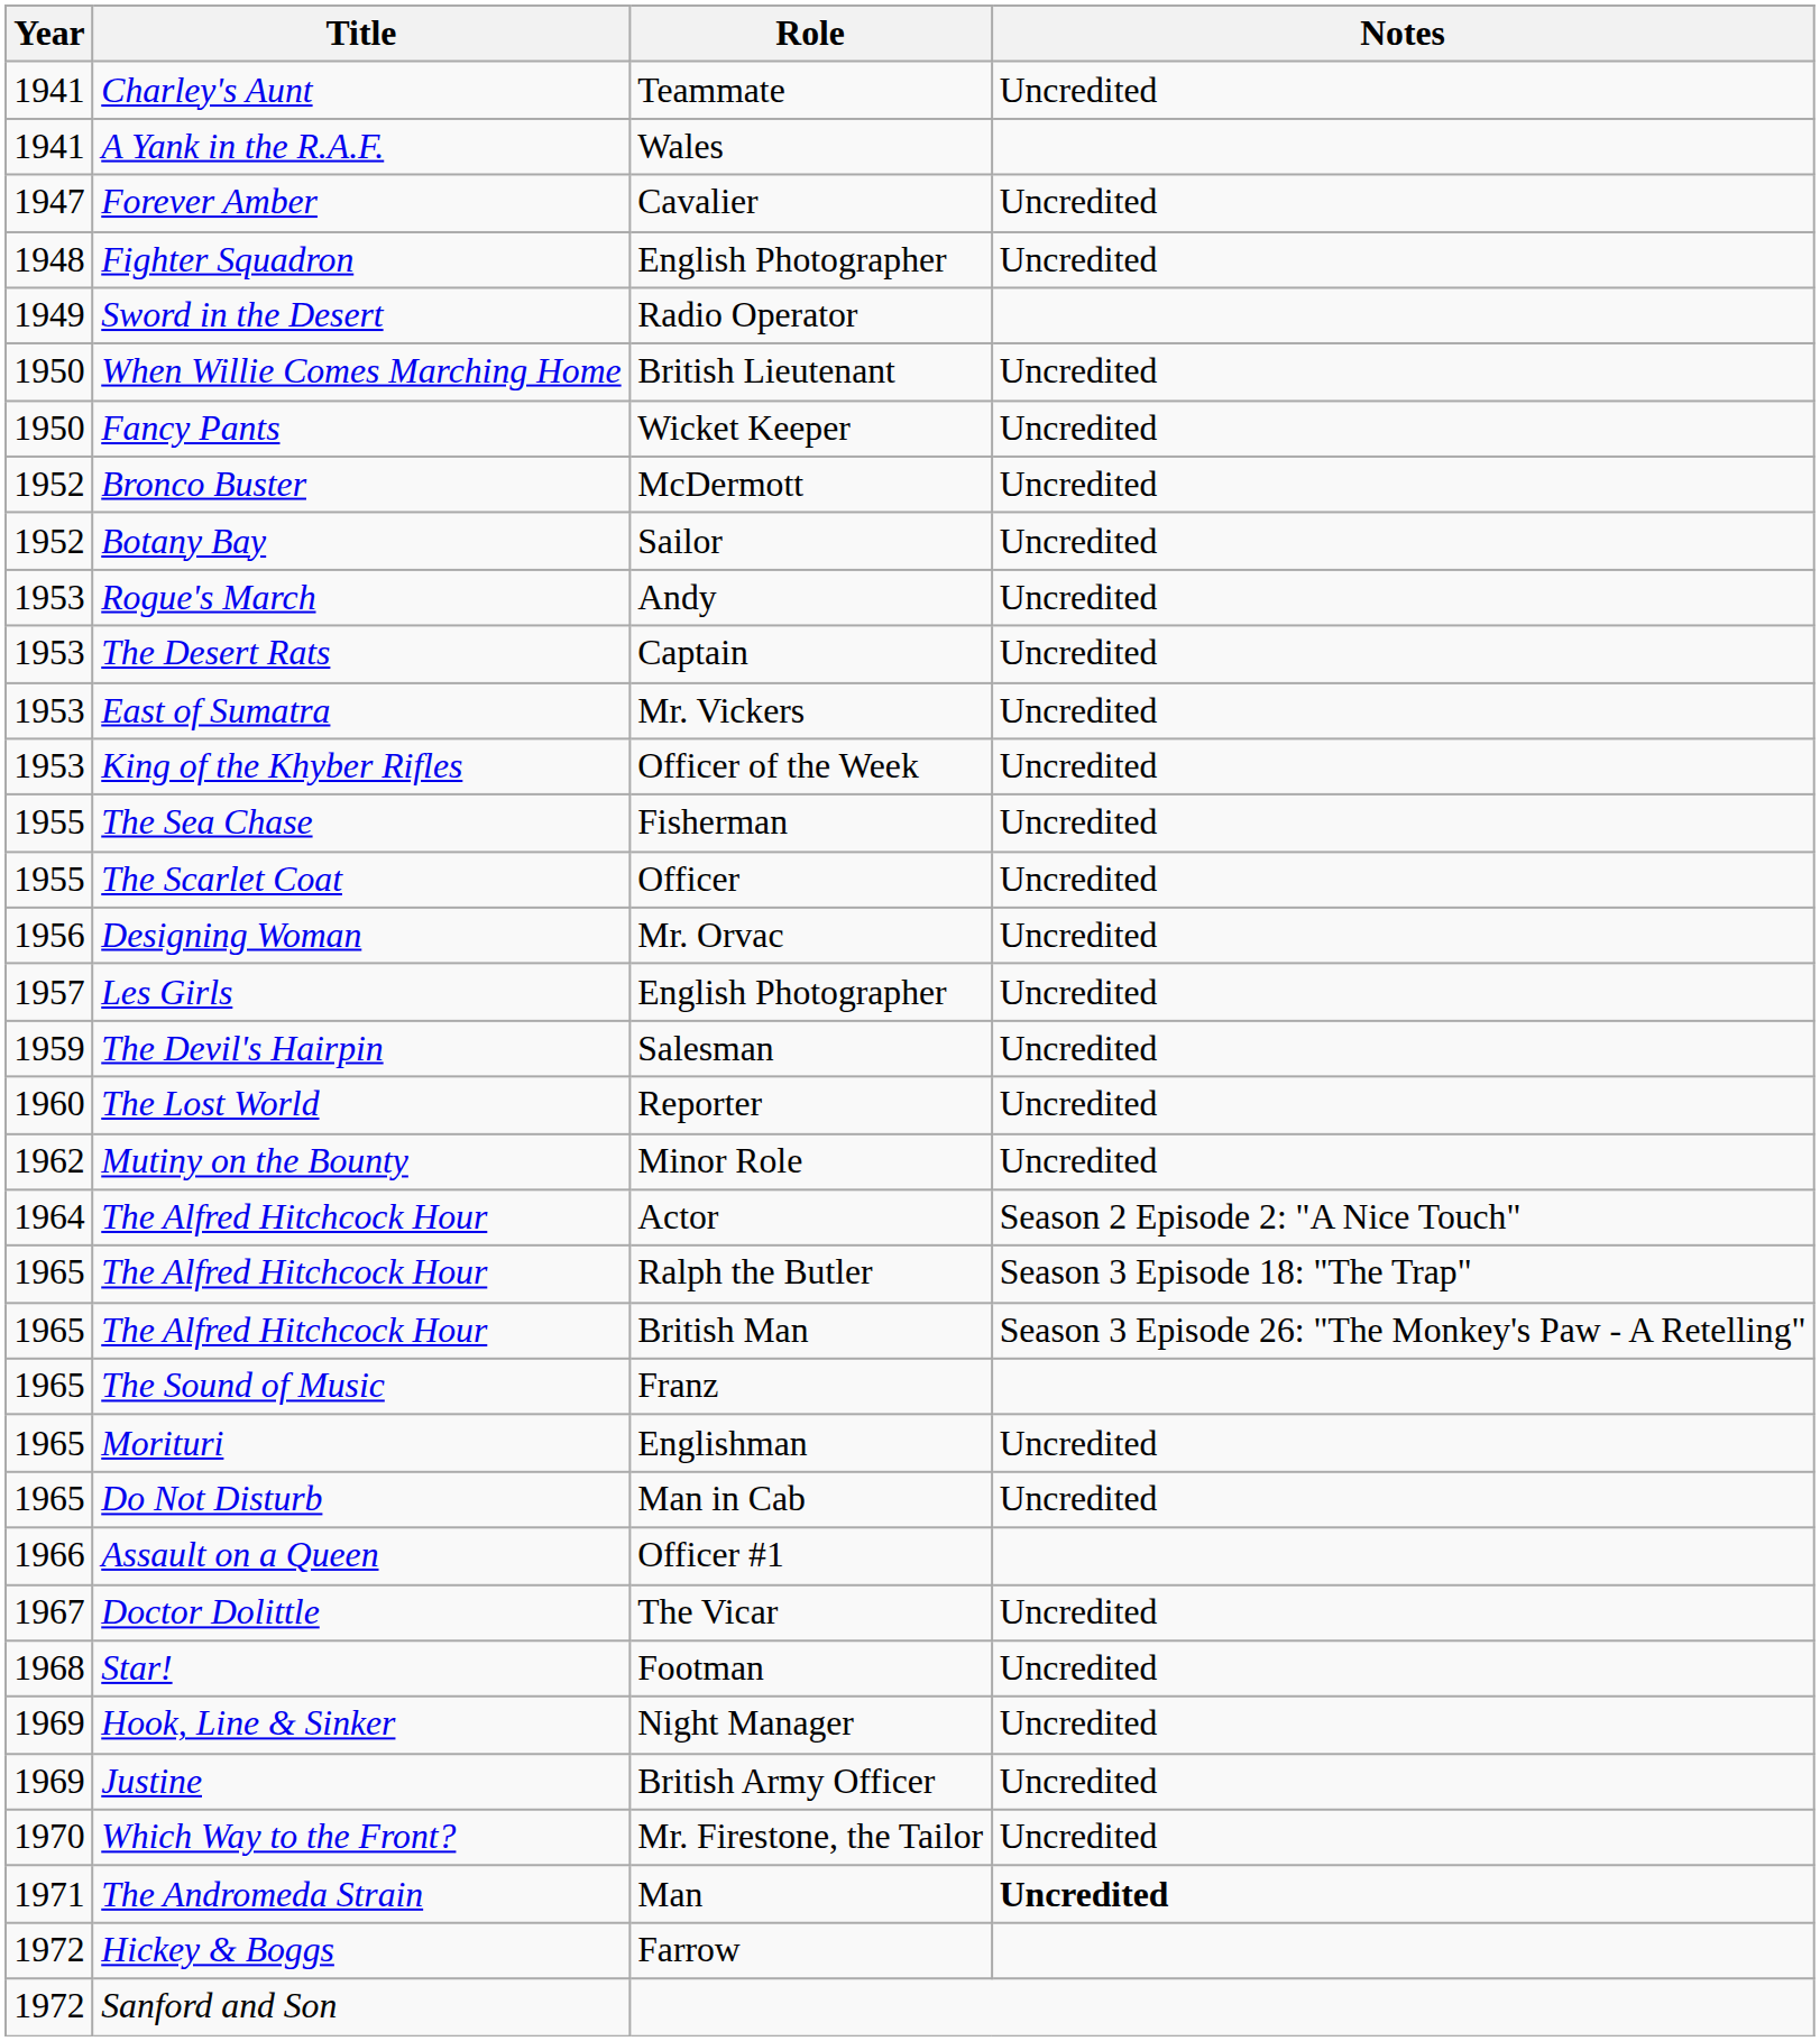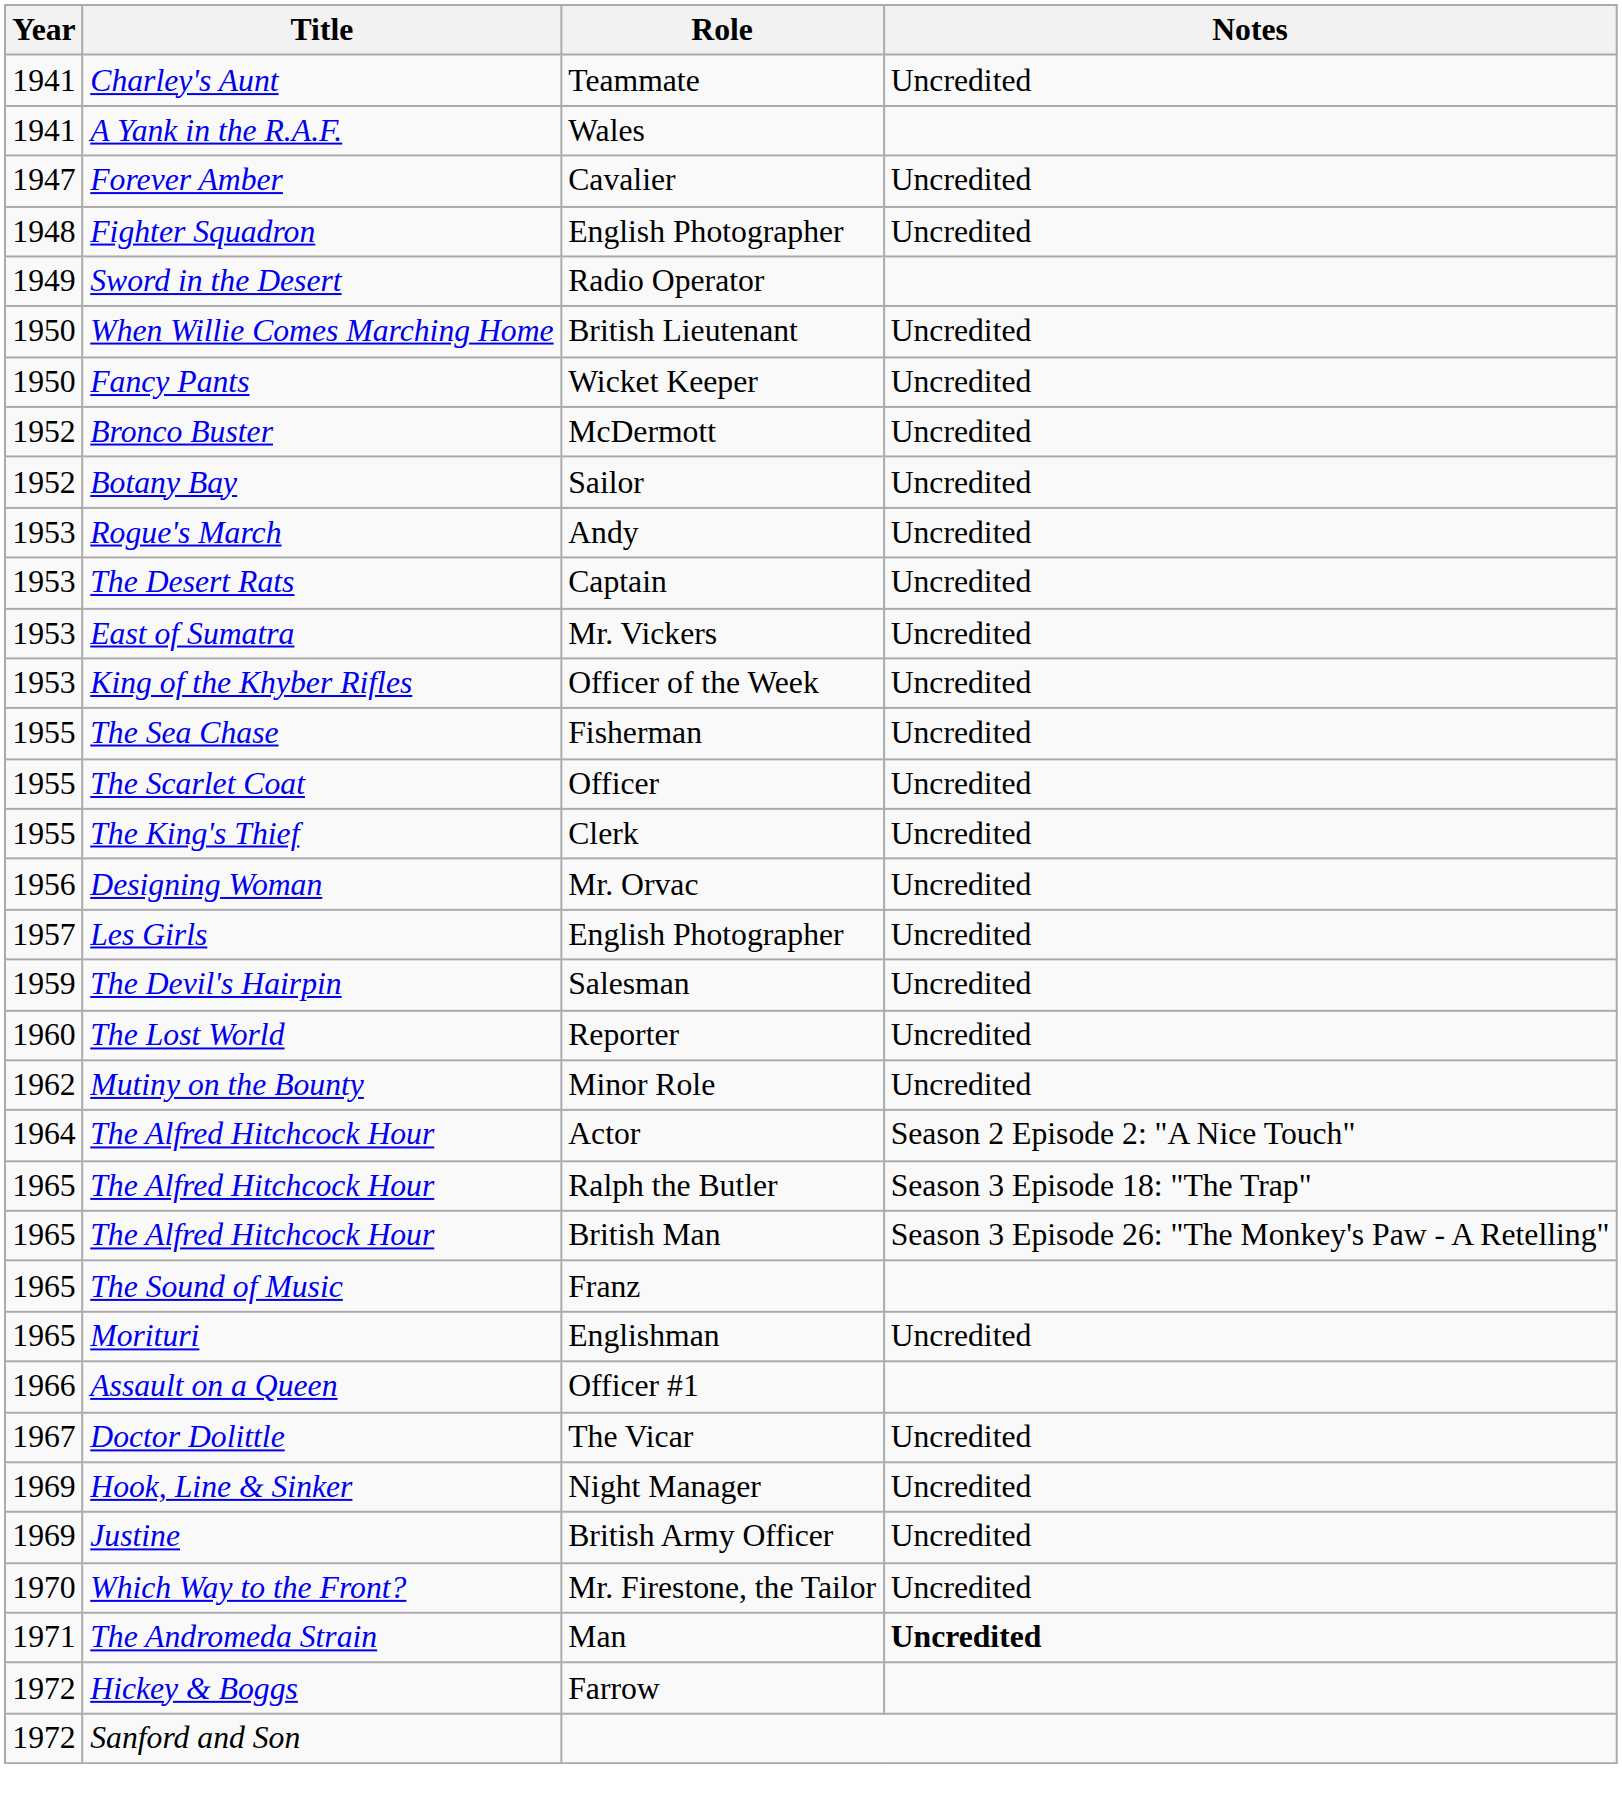 <table class="wikitable">
 <tr>
 <th>Year</th>
 <th>Title</th>
 <th>Role</th>
 <th>Notes</th>
 </tr>
 <tr>
 <td>1941</td>
 <td><em><a href='#'>Charley's Aunt</a></em></td>
 <td>Teammate</td>
 <td>Uncredited</td>
 </tr>
 <tr>
 <td>1941</td>
 <td><em><a href='#'>A Yank in the R.A.F.</a></em></td>
 <td>Wales</td>
 <td></td>
 </tr>
 <tr>
 <td>1947</td>
 <td><em><a href='#'>Forever Amber</a></em></td>
 <td>Cavalier</td>
 <td>Uncredited</td>
 </tr>
 <tr>
 <td>1948</td>
 <td><em><a href='#'>Fighter Squadron</a></em></td>
 <td>English Photographer</td>
 <td>Uncredited</td>
 </tr>
 <tr>
 <td>1949</td>
 <td><em><a href='#'>Sword in the Desert</a></em></td>
 <td>Radio Operator</td>
 <td></td>
 </tr>
 <tr>
 <td>1950</td>
 <td><em><a href='#'>When Willie Comes Marching Home</a></em></td>
 <td>British Lieutenant</td>
 <td>Uncredited</td>
 </tr>
 <tr>
 <td>1950</td>
 <td><em><a href='#'>Fancy Pants</a></em></td>
 <td>Wicket Keeper</td>
 <td>Uncredited</td>
 </tr>
 <tr>
 <td>1952</td>
 <td><em><a href='#'>Bronco Buster</a></em></td>
 <td>McDermott</td>
 <td>Uncredited</td>
 </tr>
 <tr>
 <td>1952</td>
 <td><em><a href='#'>Botany Bay</a></em></td>
 <td>Sailor</td>
 <td>Uncredited</td>
 </tr>
 <tr>
 <td>1953</td>
 <td><em><a href='#'>Rogue's March</a></em></td>
 <td>Andy</td>
 <td>Uncredited</td>
 </tr>
 <tr>
 <td>1953</td>
 <td><em><a href='#'>The Desert Rats</a></em></td>
 <td>Captain</td>
 <td>Uncredited</td>
 </tr>
 <tr>
 <td>1953</td>
 <td><em><a href='#'>East of Sumatra</a></em></td>
 <td>Mr. Vickers</td>
 <td>Uncredited</td>
 </tr>
 <tr>
 <td>1953</td>
 <td><em><a href='#'>King of the Khyber Rifles</a></em></td>
 <td>Officer of the Week</td>
 <td>Uncredited</td>
 </tr>
 <tr>
 <td>1955</td>
 <td><em><a href='#'>The Sea Chase</a></em></td>
 <td>Fisherman</td>
 <td>Uncredited</td>
 </tr>
 <tr>
 <td>1955</td>
 <td><em><a href='#'>The Scarlet Coat</a></em></td>
 <td>Officer</td>
 <td>Uncredited</td>
 </tr>
 <tr>
+<td>1955</td>
+<td><em><a href='#'>The King's Thief</a></em></td>
+<td>Clerk</td>
+<td>Uncredited</td>
+</tr>
+<tr>
 <td>1956</td>
 <td><em><a href='#'>Designing Woman</a></em></td>
 <td>Mr. Orvac</td>
 <td>Uncredited</td>
 </tr>
 <tr>
 <td>1957</td>
 <td><em><a href='#'>Les Girls</a></em></td>
 <td>English Photographer</td>
 <td>Uncredited</td>
 </tr>
 <tr>
 <td>1959</td>
 <td><em><a href='#'>The Devil's Hairpin</a></em></td>
 <td>Salesman</td>
 <td>Uncredited</td>
 </tr>
 <tr>
 <td>1960</td>
 <td><em><a href='#'>The Lost World</a></em></td>
 <td>Reporter</td>
 <td>Uncredited</td>
 </tr>
 <tr>
 <td>1962</td>
 <td><em><a href='#'>Mutiny on the Bounty</a></em></td>
 <td>Minor Role</td>
 <td>Uncredited</td>
 </tr>
 <tr>
 <td>1964</td>
 <td><em><a href='#'>The Alfred Hitchcock Hour</a></em></td>
 <td>Actor</td>
 <td>Season 2 Episode 2: "A Nice Touch"</td>
 </tr>
 <tr>
 <td>1965</td>
 <td><em><a href='#'>The Alfred Hitchcock Hour</a></em></td>
 <td>Ralph the Butler</td>
 <td>Season 3 Episode 18: "The Trap"</td>
 </tr>
 <tr>
 <td>1965</td>
 <td><em><a href='#'>The Alfred Hitchcock Hour</a></em></td>
 <td>British Man</td>
 <td>Season 3 Episode 26: "The Monkey's Paw - A Retelling"</td>
 </tr>
 <tr>
 <td>1965</td>
 <td><em><a href='#'>The Sound of Music</a></em></td>
 <td>Franz</td>
 <td></td>
 </tr>
 <tr>
 <td>1965</td>
 <td><em><a href='#'>Morituri</a></em></td>
 <td>Englishman</td>
 <td>Uncredited</td>
 </tr>
 <tr>
-<td>1965</td>
-<td><em><a href='#'>Do Not Disturb</a></em></td>
-<td>Man in Cab</td>
-<td>Uncredited</td>
-</tr>
-<tr>
 <td>1966</td>
 <td><em><a href='#'>Assault on a Queen</a></em></td>
 <td>Officer #1</td>
 <td></td>
 </tr>
 <tr>
 <td>1967</td>
 <td><em><a href='#'>Doctor Dolittle</a></em></td>
 <td>The Vicar</td>
-<td>Uncredited</td>
-</tr>
-<tr>
-<td>1968</td>
-<td><em><a href='#'>Star!</a></em></td>
-<td>Footman</td>
 <td>Uncredited</td>
 </tr>
 <tr>
 <td>1969</td>
 <td><em><a href='#'>Hook, Line & Sinker</a></em></td>
 <td>Night Manager</td>
 <td>Uncredited</td>
 </tr>
 <tr>
 <td>1969</td>
 <td><em><a href='#'>Justine</a></em></td>
 <td>British Army Officer</td>
 <td>Uncredited</td>
 </tr>
 <tr>
 <td>1970</td>
 <td><em><a href='#'>Which Way to the Front?</a></em></td>
 <td>Mr. Firestone, the Tailor</td>
 <td>Uncredited</td>
 </tr>
 <tr>
 <td>1971</td>
 <td><em><a href='#'>The Andromeda Strain</a></em></td>
 <td>Man</td>
 <td><strong>Uncredited</strong></td>
 </tr>
 <tr>
 <td>1972</td>
 <td><em><a href='#'>Hickey & Boggs</a></em></td>
 <td>Farrow</td>
 <td></td>
 </tr>
 <tr>
 <td>1972</td>
 <td><em>Sanford and Son</td>
 </tr>
 </table>
